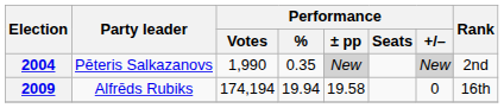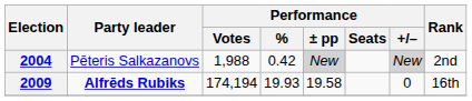 <table class=wikitable style=text-align:center>
 <tr>
 <th rowspan="2"><strong>Election</strong></th>
 <th rowspan="2">Party leader</th>
 <th colspan="5" scope="col">Performance</th>
 <th rowspan="2">Rank</th>
 </tr>
 <tr>
 <th><strong>Votes</strong></th>
 <th><strong>%</strong></th>
 <th><strong>± pp</strong></th>
 <th><strong>Seats</strong></th>
 <th><strong>+/–</strong></th>
 </tr>
 <tr>
 <th><a href='#'>2004</a></th>
 <td rowspan=1><a href='#'>Pēteris Salkazanovs</a></td>
-<td>1,990</td>
-<td>0.35</td>
+<td>1,988</td>
+<td>0.42</td>
 <td bgcolor="lightgrey"><em>New</em></td>
 <td></td>
 <td bgcolor="lightgrey"><em>New</em></td>
 <td> 2nd</td>
 </tr>
 <tr>
 <th><a href='#'>2009</a></th>
-<td rowspan=1><a href='#'>Alfrēds Rubiks</a></td>
+<td rowspan=1><strong><a href='#'>Alfrēds Rubiks</a></strong></td>
 <td>174,194</td>
-<td>19.94</td>
+<td>19.93</td>
 <td> 19.58</td>
 <td></td>
 <td> 0</td>
 <td>16th</td>
 </tr>
 <tr>
 </tr>
 </table>
